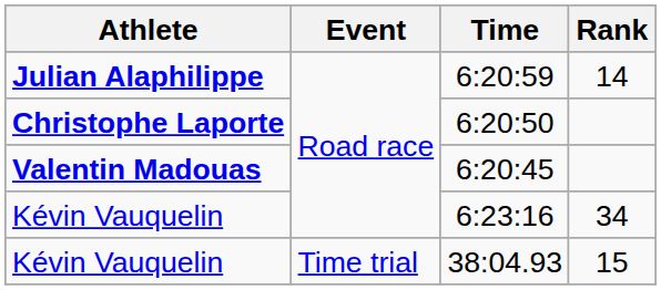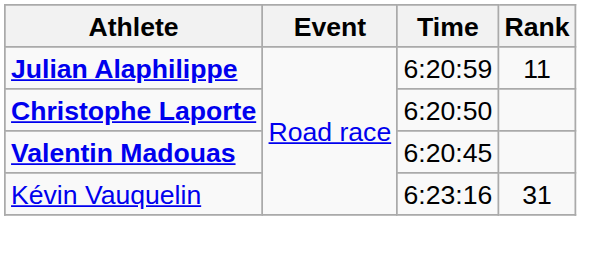 <table class=wikitable style=font-size:95%;text-align:center>
 <tr>
 <th>Athlete</th>
 <th>Event</th>
 <th>Time</th>
 <th>Rank</th>
 </tr>
 <tr align=center>
 <td align=left><strong><a href='#'>Julian Alaphilippe</a></strong></td>
 <td align=left rowspan=4><a href='#'>Road race</a></td>
 <td>6:20:59</td>
-<td>14</td>
+<td>11</td>
 </tr>
 <tr align=center>
 <td align=left><strong><a href='#'>Christophe Laporte</a></strong></td>
 <td>6:20:50</td>
 <td></td>
 </tr>
 <tr align=center>
 <td align=left><strong><a href='#'>Valentin Madouas</a></strong></td>
 <td>6:20:45</td>
 <td></td>
 </tr>
 <tr align=center>
 <td align=left><a href='#'>Kévin Vauquelin</a></td>
 <td>6:23:16</td>
-<td>34</td>
-</tr>
-<tr align=center>
-<td align=left><a href='#'>Kévin Vauquelin</a></td>
-<td align=left><a href='#'>Time trial</a></td>
-<td>38:04.93</td>
-<td>15</td>
+<td>31</td>
 </tr>
 </table>
